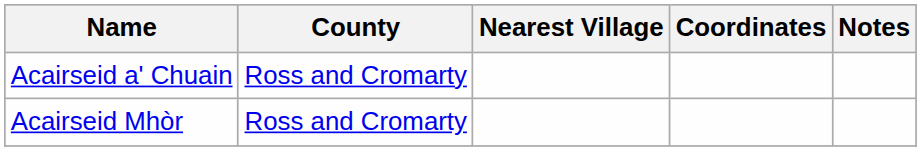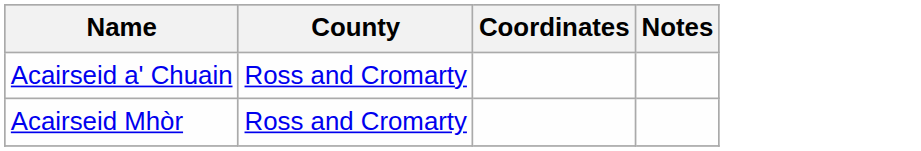 <table class="wikitable sortable" style="table-layout:fixed;background-color:#FEFEFE;font-size:95%;padding:0.30em;line-height:1.35em;">
 <tr>
 <th scope="col">Name</th>
 <th scope="col">County</th>
-<th scope="col">Nearest Village</th>
 <th scope="col" data-sort-type="number">Coordinates</th>
 <th scope="col">Notes</th>
 </tr>
 <tr>
 <td><a href='#'>Acairseid a' Chuain</a></td>
 <td><a href='#'>Ross and Cromarty</a></td>
 <td></td>
 <td></td>
-<td></td>
 </tr>
 <tr>
 <td><a href='#'>Acairseid Mhòr</a></td>
 <td><a href='#'>Ross and Cromarty</a></td>
 <td></td>
 <td></td>
-<td></td>
 </tr>
 </table>
